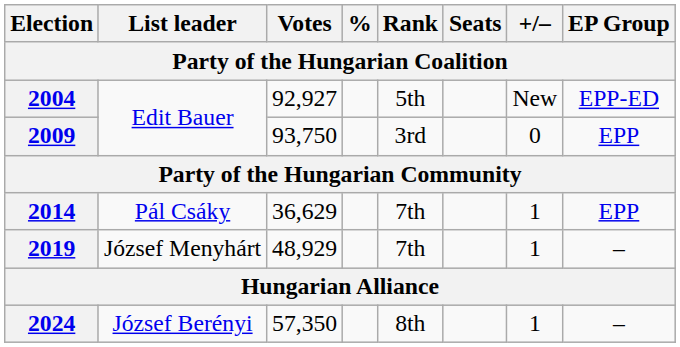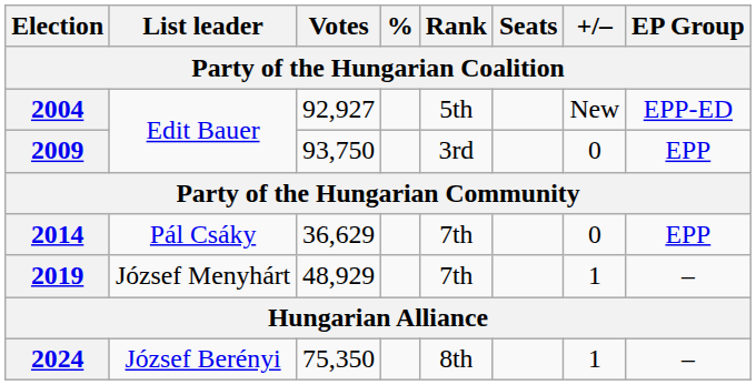 <table class=wikitable style=text-align:center>
 <tr>
 <th>Election</th>
 <th>List leader</th>
 <th>Votes</th>
 <th>%</th>
 <th>Rank</th>
 <th>Seats</th>
 <th>+/–</th>
 <th>EP Group</th>
 </tr>
 <tr>
 <th colspan=8 align=center>Party of the Hungarian Coalition</th>
 </tr>
 <tr>
 <th><a href='#'>2004</a></th>
 <td rowspan="2"><a href='#'>Edit Bauer</a></td>
 <td>92,927</td>
 <td></td>
 <td>5th</td>
 <td></td>
 <td>New</td>
 <td><a href='#'>EPP-ED</a></td>
 </tr>
 <tr>
 <th><a href='#'>2009</a></th>
 <td>93,750</td>
 <td></td>
 <td>3rd</td>
 <td></td>
 <td> 0</td>
 <td><a href='#'>EPP</a></td>
 </tr>
 <tr>
 <th colspan=8 align=center>Party of the Hungarian Community</th>
 </tr>
 <tr>
 <th><a href='#'>2014</a></th>
 <td><a href='#'>Pál Csáky</a></td>
 <td>36,629</td>
 <td></td>
 <td>7th</td>
 <td></td>
-<td> 1</td>
+<td> 0</td>
 <td><a href='#'>EPP</a></td>
 </tr>
 <tr>
 <th><a href='#'>2019</a></th>
 <td>József Menyhárt</td>
 <td>48,929</td>
 <td></td>
 <td>7th</td>
 <td></td>
 <td> 1</td>
 <td>–</td>
 </tr>
 <tr>
 <th colspan=8 align=center>Hungarian Alliance</th>
 </tr>
 <tr>
 <th><a href='#'>2024</a></th>
 <td><a href='#'>József Berényi</a></td>
-<td>57,350</td>
+<td>75,350</td>
 <td></td>
 <td>8th</td>
 <td></td>
 <td> 1</td>
 <td>–</td>
 </tr>
 </table>
